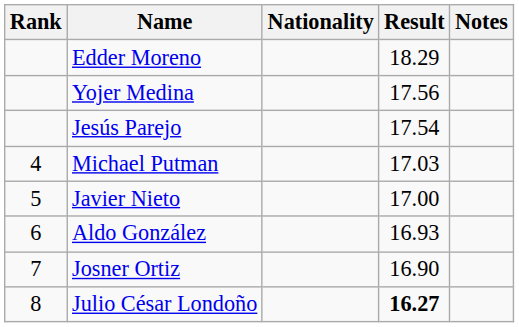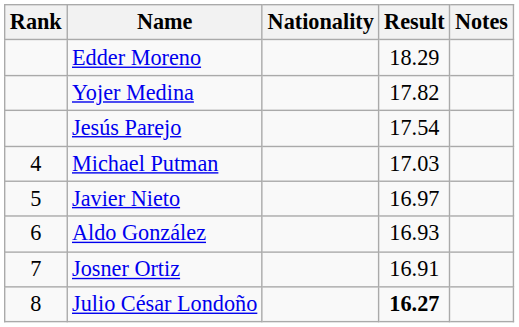 <table class="wikitable sortable" style="text-align:center">
 <tr>
 <th>Rank</th>
 <th>Name</th>
 <th>Nationality</th>
 <th>Result</th>
 <th>Notes</th>
 </tr>
 <tr>
 <td></td>
 <td align=left><a href='#'>Edder Moreno</a></td>
 <td align=left></td>
 <td>18.29</td>
 <td></td>
 </tr>
 <tr>
 <td></td>
 <td align=left><a href='#'>Yojer Medina</a></td>
 <td align=left></td>
-<td>17.56</td>
+<td>17.82</td>
 <td></td>
 </tr>
 <tr>
 <td></td>
 <td align=left><a href='#'>Jesús Parejo</a></td>
 <td align=left></td>
 <td>17.54</td>
 <td></td>
 </tr>
 <tr>
 <td>4</td>
 <td align=left><a href='#'>Michael Putman</a></td>
 <td align=left></td>
 <td>17.03</td>
 <td></td>
 </tr>
 <tr>
 <td>5</td>
 <td align=left><a href='#'>Javier Nieto</a></td>
 <td align=left></td>
-<td>17.00</td>
+<td>16.97</td>
 <td></td>
 </tr>
 <tr>
 <td>6</td>
 <td align=left><a href='#'>Aldo González</a></td>
 <td align=left></td>
 <td>16.93</td>
 <td></td>
 </tr>
 <tr>
 <td>7</td>
 <td align=left><a href='#'>Josner Ortiz</a></td>
 <td align=left></td>
-<td>16.90</td>
+<td>16.91</td>
 <td></td>
 </tr>
 <tr>
 <td>8</td>
 <td align=left><a href='#'>Julio César Londoño</a></td>
 <td align=left></td>
 <td><strong>16.27</strong></td>
 <td></td>
 </tr>
 </table>
